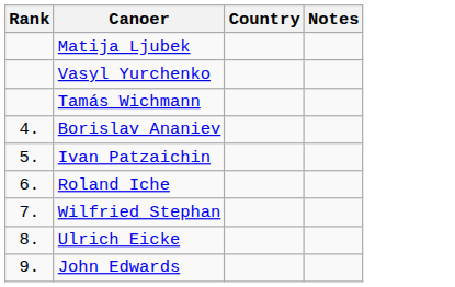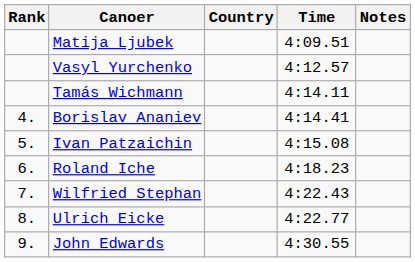 <table class="wikitable sortable" style="text-align:center">
 <tr>
 <th>Rank</th>
 <th>Canoer</th>
 <th>Country</th>
+<th>Time</th>
 <th>Notes</th>
 </tr>
 <tr>
 <td></td>
 <td align=left athlete><a href='#'>Matija Ljubek</a></td>
 <td align=left athlete></td>
+<td width=60>4:09.51</td>
 <td></td>
 </tr>
 <tr>
 <td></td>
 <td align=left athlete><a href='#'>Vasyl Yurchenko</a></td>
 <td align=left athlete></td>
+<td>4:12.57</td>
 <td></td>
 </tr>
 <tr>
 <td></td>
 <td align=left athlete><a href='#'>Tamás Wichmann</a></td>
 <td align=left></td>
+<td>4:14.11</td>
 <td></td>
 </tr>
 <tr>
 <td>4.</td>
 <td align=left athlete><a href='#'>Borislav Ananiev</a></td>
 <td align=left athlete></td>
+<td>4:14.41</td>
 <td></td>
 </tr>
 <tr>
 <td>5.</td>
 <td align=left athlete><a href='#'>Ivan Patzaichin</a></td>
 <td align=left athlete></td>
+<td>4:15.08</td>
 <td></td>
 </tr>
 <tr>
 <td>6.</td>
 <td align=left athlete><a href='#'>Roland Iche</a></td>
 <td align=left athlete></td>
+<td>4:18.23</td>
 <td></td>
 </tr>
 <tr>
 <td>7.</td>
 <td align=left athlete><a href='#'>Wilfried Stephan</a></td>
 <td align=left athlete></td>
+<td>4:22.43</td>
 <td></td>
 </tr>
 <tr>
 <td>8.</td>
 <td align=left athlete><a href='#'>Ulrich Eicke</a></td>
 <td align=left athlete></td>
+<td>4:22.77</td>
 <td></td>
 </tr>
 <tr>
 <td>9.</td>
 <td align=left athlete><a href='#'>John Edwards</a></td>
 <td align=left athlete></td>
+<td>4:30.55</td>
 <td></td>
 </tr>
 </table>
